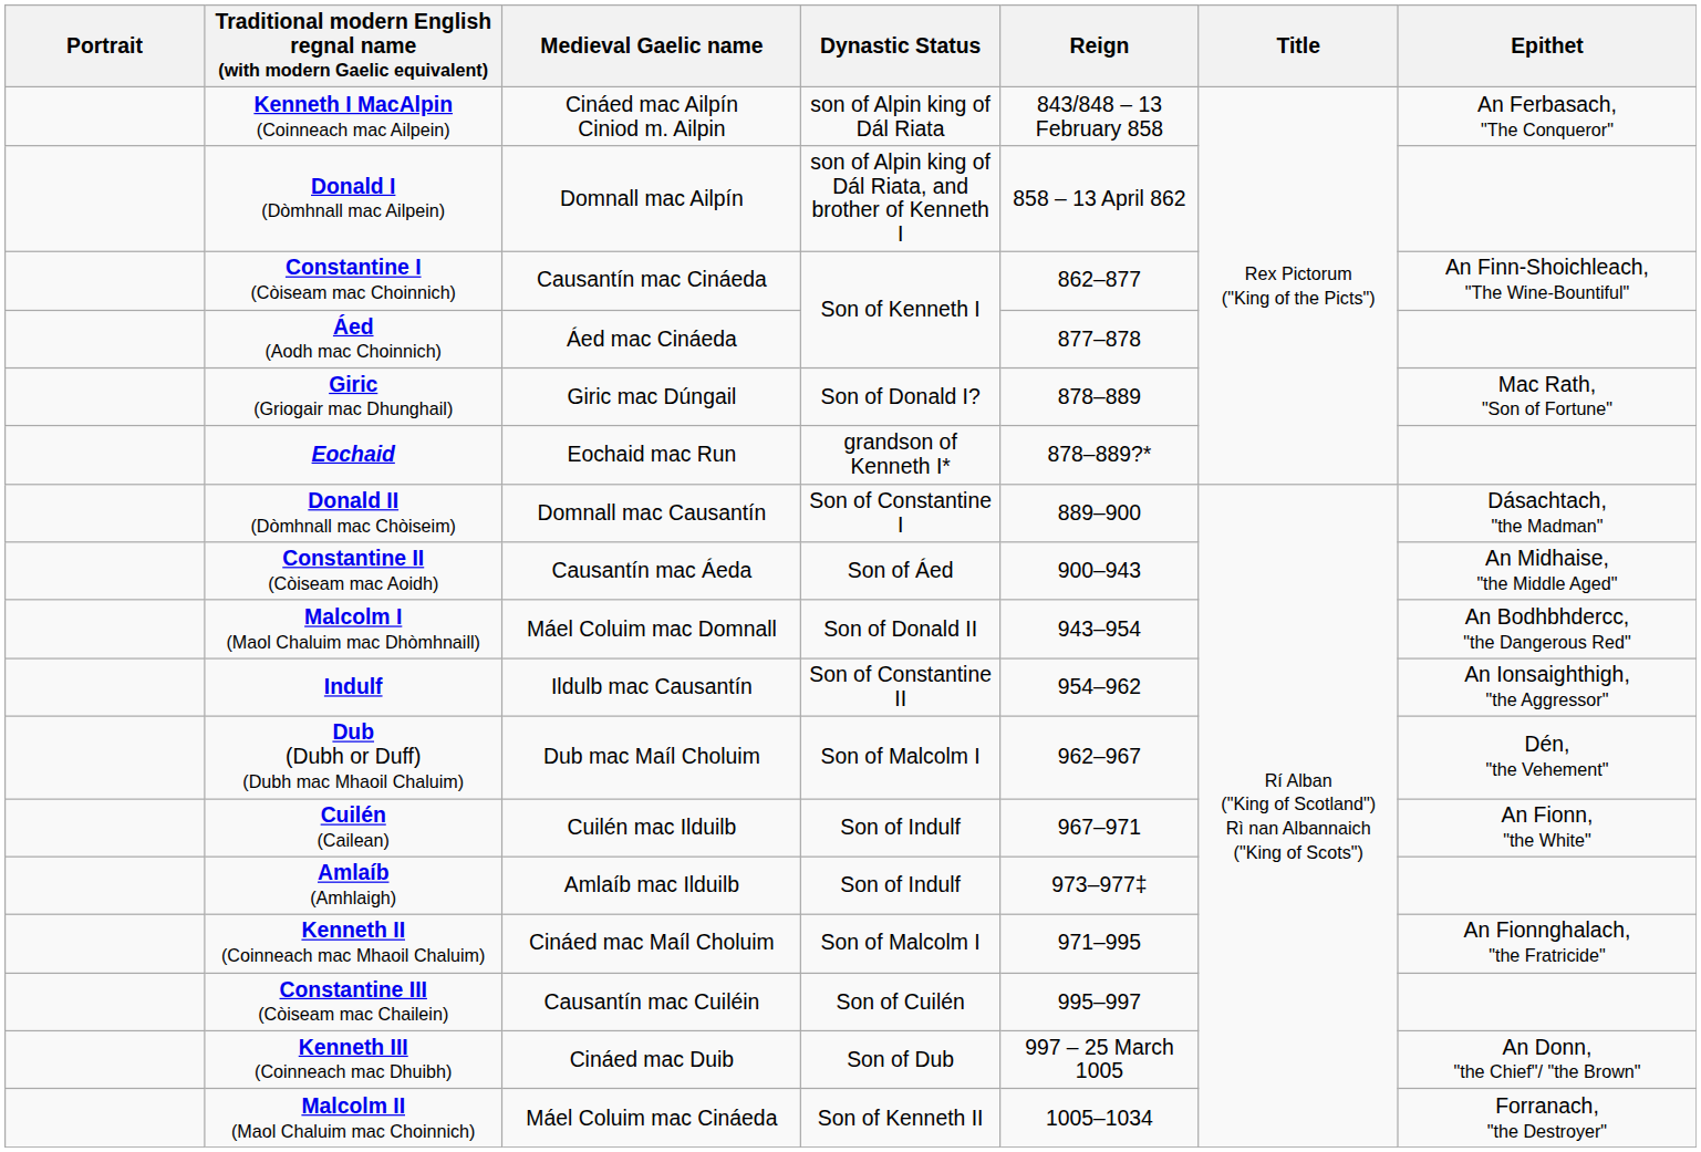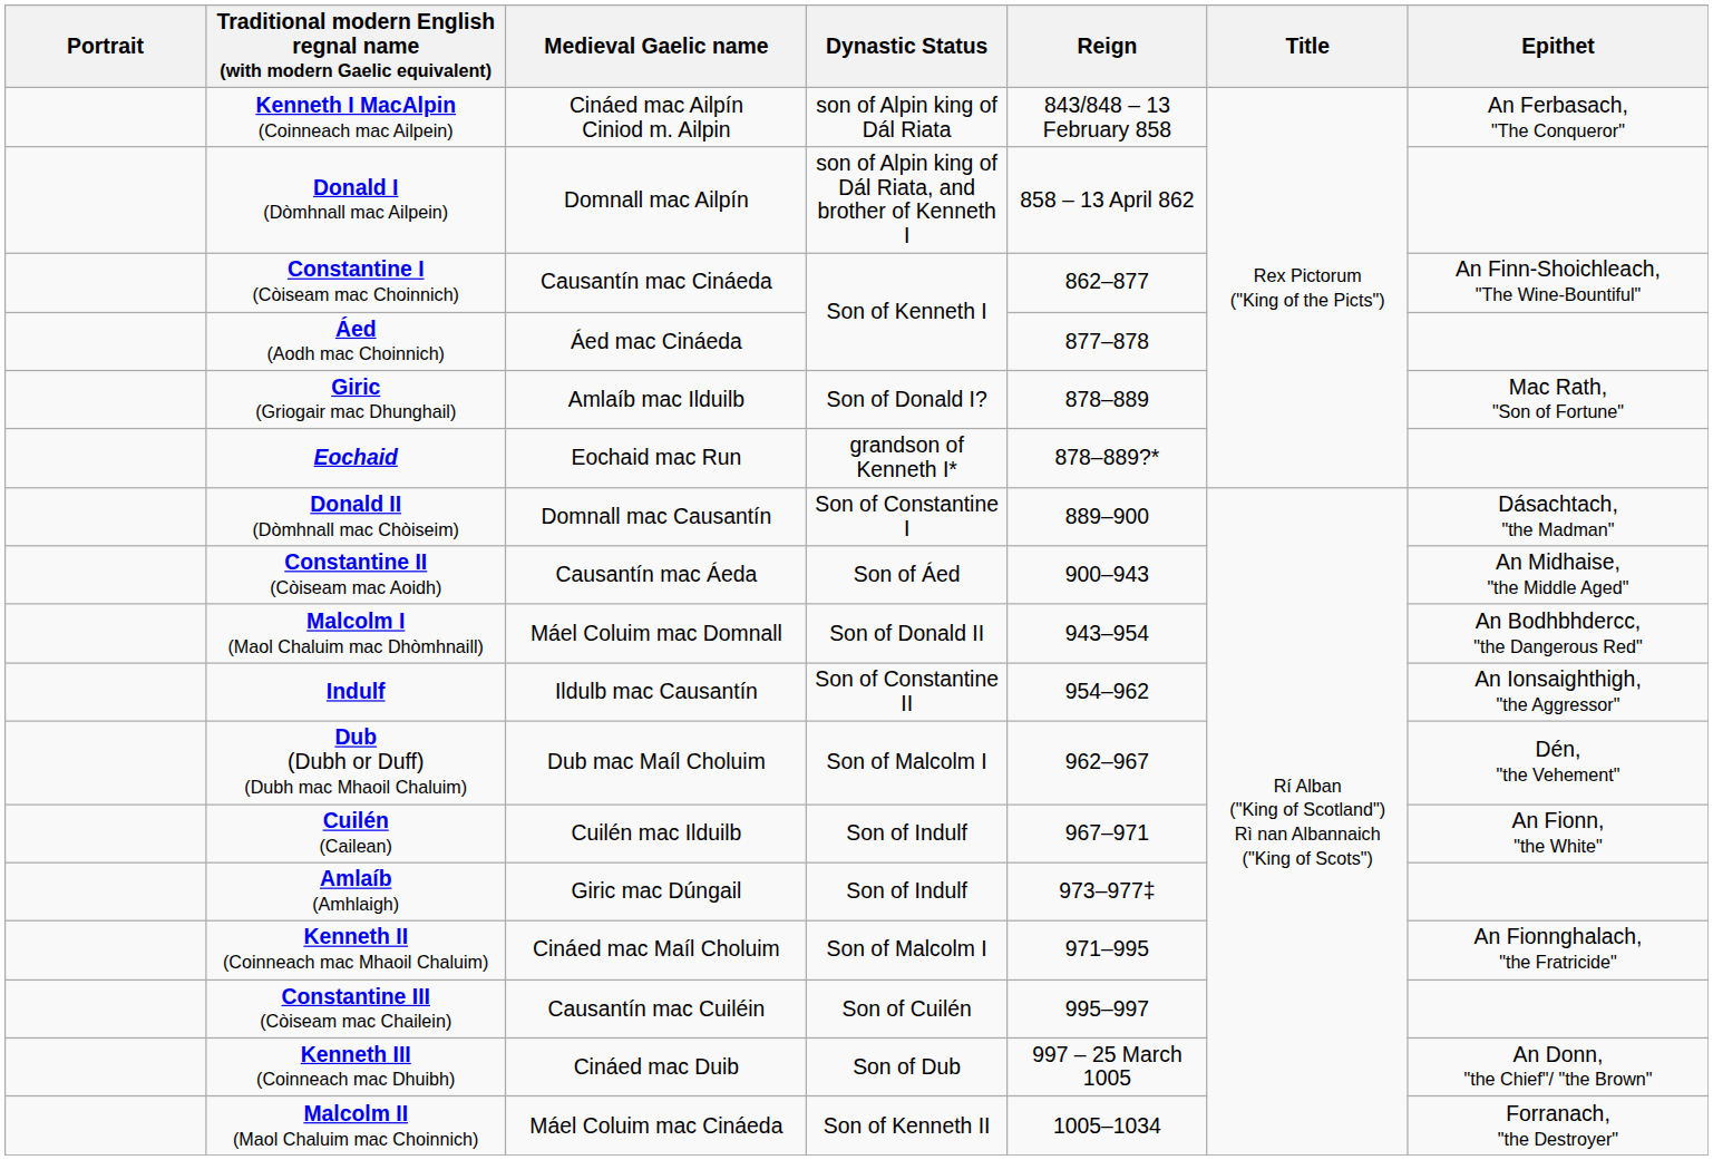 <table width=100% class="wikitable sticky-header">
 <tr>
 <th width=10%>Portrait</th>
 <th width=15%>Traditional modern English regnal name <br><small>(with modern Gaelic equivalent)</small></th>
 <th width=15%>Medieval Gaelic name</th>
 <th width=10%>Dynastic Status</th>
 <th width=10%>Reign</th>
 <th width=10%>Title</th>
 <th width=15%>Epithet</th>
 </tr>
 <tr>
 <td align="center"></td>
 <td align="center"><strong><a href='#'>Kenneth I MacAlpin</a></strong><br><small>(Coinneach mac Ailpein)</small></td>
 <td align="center">Cináed mac Ailpín<br>Ciniod m. Ailpin</td>
 <td align="center">son of Alpin king of Dál Riata</td>
 <td align="center">843/848 – 13 February 858</td>
 <td rowspan="6" align="center"><small>Rex Pictorum<br>("King of the Picts")</small></td>
 <td align="center">An Ferbasach,<br><small> "The Conqueror"</small></td>
 </tr>
 <tr>
 <td align="center"></td>
 <td align="center"><strong><a href='#'>Donald I</a></strong><br><small>(Dòmhnall mac Ailpein)</small></td>
 <td align="center">Domnall mac Ailpín</td>
 <td align="center">son of Alpin king of Dál Riata, and brother of Kenneth I</td>
 <td align="center">858 – 13 April 862</td>
 <td align="center"></td>
 </tr>
 <tr>
 <td align="center"></td>
 <td align="center"><strong><a href='#'>Constantine I</a></strong><br><small>(Còiseam mac Choinnich)</small></td>
 <td align="center">Causantín mac Cináeda</td>
 <td rowspan="2" align="center">Son of Kenneth I</td>
 <td align="center">862–877</td>
 <td align="center">An Finn-Shoichleach, <br><small>"The Wine-Bountiful"</small></td>
 </tr>
 <tr>
 <td align="center"></td>
 <td align="center"><strong><a href='#'>Áed</a></strong><br><small>(Aodh mac Choinnich)</small></td>
 <td align="center">Áed mac Cináeda</td>
 <td align="center">877–878</td>
 <td align="center"></td>
 </tr>
 <tr>
 <td align="center"></td>
 <td align="center"><strong><a href='#'>Giric</a></strong><br><small>(Griogair mac Dhunghail)</small></td>
-<td align="center">Giric mac Dúngail</td>
+<td align="center">Amlaíb mac Ilduilb</td>
 <td align="center">Son of Donald I?</td>
 <td align="center">878–889</td>
 <td align="center">Mac Rath, <br><small>"Son of Fortune"</small></td>
 </tr>
 <tr>
 <td align="center"></td>
 <td align="center"><strong><em><a href='#'>Eochaid</a></em></strong></td>
 <td align="center">Eochaid mac Run</td>
 <td align="center">grandson of Kenneth I*</td>
 <td align="center">878–889?*</td>
 <td align="center"></td>
 </tr>
 <tr>
 <td align="center"></td>
 <td align="center"><strong><a href='#'>Donald II</a></strong><br><small>(Dòmhnall mac Chòiseim)</small></td>
 <td align="center">Domnall mac Causantín</td>
 <td align="center">Son of Constantine I</td>
 <td align="center">889–900</td>
 <td rowspan="11" align="center"><small>Rí Alban<br>("King of Scotland")</small><br><small>Rì nan Albannaich<br>("King of Scots")</small></td>
 <td align="center">Dásachtach, <br><small>"the Madman"</small></td>
 </tr>
 <tr>
 <td align="center"></td>
 <td align="center"><strong><a href='#'>Constantine II</a></strong><br><small>(Còiseam mac Aoidh)</small></td>
 <td align="center">Causantín mac Áeda</td>
 <td align="center">Son of Áed</td>
 <td align="center">900–943</td>
 <td align="center">An Midhaise, <br><small>"the Middle Aged"</small></td>
 </tr>
 <tr>
 <td align="center"></td>
 <td align="center"><strong><a href='#'>Malcolm I</a></strong><br><small>(Maol Chaluim mac Dhòmhnaill)</small></td>
 <td align="center">Máel Coluim mac Domnall</td>
 <td align="center">Son of Donald II</td>
 <td align="center">943–954</td>
 <td align="center">An Bodhbhdercc, <br><small>"the Dangerous Red"</small></td>
 </tr>
 <tr>
 <td align="center"></td>
 <td align="center"><strong><a href='#'>Indulf</a></strong></td>
 <td align="center">Ildulb mac Causantín</td>
 <td align="center">Son of Constantine II</td>
 <td align="center">954–962</td>
 <td align="center">An Ionsaighthigh, <br><small>"the Aggressor"</small></td>
 </tr>
 <tr>
 <td align="center"></td>
 <td align="center"><strong><a href='#'>Dub</a></strong><br>(Dubh or Duff)<br><small>(Dubh mac Mhaoil Chaluim)</small></td>
 <td align="center">Dub mac Maíl Choluim</td>
 <td align="center">Son of Malcolm I</td>
 <td align="center">962–967</td>
 <td align="center">Dén, <br><small>"the Vehement"</small></td>
 </tr>
 <tr>
 <td align="center"></td>
 <td align="center"><strong><a href='#'>Cuilén</a></strong><br><small>(Cailean)</small></td>
 <td align="center">Cuilén mac Ilduilb</td>
 <td align="center">Son of Indulf</td>
 <td align="center">967–971</td>
 <td align="center">An Fionn, <br><small>"the White"</small></td>
 </tr>
 <tr>
 <td align="center"></td>
 <td align="center"><strong><a href='#'>Amlaíb</a></strong><br><small>(Amhlaigh)</small></td>
-<td align="center">Amlaíb mac Ilduilb</td>
+<td align="center">Giric mac Dúngail</td>
 <td align="center">Son of Indulf</td>
 <td align="center">973–977‡</td>
 <td align="center"></td>
 </tr>
 <tr>
 <td align="center"></td>
 <td align="center"><strong><a href='#'>Kenneth II</a></strong><br><small>(Coinneach mac Mhaoil Chaluim)</small></td>
 <td align="center">Cináed mac Maíl Choluim</td>
 <td align="center">Son of Malcolm I</td>
 <td align="center">971–995</td>
 <td align="center">An Fionnghalach, <br><small>"the Fratricide"</small></td>
 </tr>
 <tr>
 <td align="center"></td>
 <td align="center"><strong><a href='#'>Constantine III</a></strong><br><small>(Còiseam mac Chailein)</small></td>
 <td align="center">Causantín mac Cuiléin</td>
 <td align="center">Son of Cuilén</td>
 <td align="center">995–997</td>
 <td align="center"></td>
 </tr>
 <tr>
 <td align="center"></td>
 <td align="center"><strong><a href='#'>Kenneth III</a></strong><br><small>(Coinneach mac Dhuibh)</small></td>
 <td align="center">Cináed mac Duib</td>
 <td align="center">Son of Dub</td>
 <td align="center">997 – 25 March 1005</td>
 <td align="center">An Donn, <br><small>"the Chief"/ "the Brown"</small></td>
 </tr>
 <tr>
 <td align="center"></td>
 <td align="center"><strong><a href='#'>Malcolm II</a></strong><br><small>(Maol Chaluim mac Choinnich)</small></td>
 <td align="center">Máel Coluim mac Cináeda</td>
 <td align="center">Son of Kenneth II</td>
 <td align="center">1005–1034</td>
 <td align="center">Forranach, <br><small>"the Destroyer"</small></td>
 </tr>
 </table>
